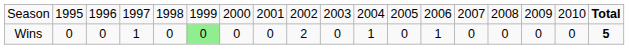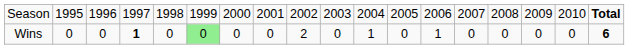 <table class="wikitable sortable">
 <tr>
 <td>Season</td>
 <td>1995</td>
 <td>1996</td>
 <td>1997</td>
 <td>1998</td>
 <td>1999</td>
 <td>2000</td>
 <td>2001</td>
 <td>2002</td>
 <td>2003</td>
 <td>2004</td>
 <td>2005</td>
 <td>2006</td>
 <td>2007</td>
 <td>2008</td>
 <td>2009</td>
 <td>2010</td>
 <td><strong>Total</strong></td>
 </tr>
 <tr align=center>
 <td>Wins</td>
 <td>0</td>
 <td>0</td>
-<td>1</td>
+<td><strong>1</strong></td>
 <td>0</td>
 <td style="background: lightgreen;">0</td>
 <td>0</td>
 <td>0</td>
 <td>2</td>
 <td>0</td>
 <td>1</td>
 <td>0</td>
 <td>1</td>
 <td>0</td>
 <td>0</td>
 <td>0</td>
 <td>0</td>
-<td><strong>5</strong></td>
+<td><strong>6</strong></td>
 </tr>
 </table>
